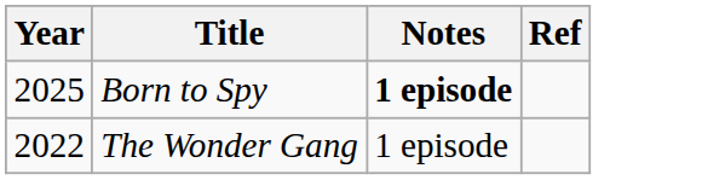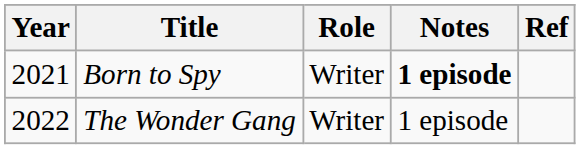 <table class="wikitable sortable">
 <tr>
 <th>Year</th>
 <th>Title</th>
+<th>Role</th>
 <th>Notes</th>
 <th>Ref</th>
 </tr>
 <tr>
-<td>2025</td>
+<td>2021</td>
 <td><em>Born to Spy</em></td>
+<td>Writer</td>
 <td><strong>1 episode</strong></td>
 <td></td>
 </tr>
 <tr>
 <td>2022</td>
 <td><em>The Wonder Gang</em></td>
+<td>Writer</td>
 <td>1 episode</td>
 <td></td>
 </tr>
 </table>
